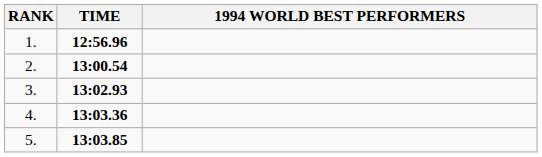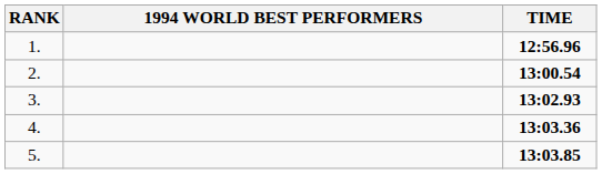 <table class=wikitable>
 <tr>
 <th>RANK</th>
+<th align="center" style="width: 25em">1994 WORLD BEST PERFORMERS</th>
 <th align="center" style="width: 5em">TIME</th>
-<th align="center" style="width: 25em">1994 WORLD BEST PERFORMERS</th>
 </tr>
 <tr>
 <td align="center">1.</td>
+<td></td>
 <td align="center"><strong>12:56.96</strong></td>
-<td></td>
 </tr>
 <tr>
 <td align="center">2.</td>
+<td></td>
 <td align="center"><strong>13:00.54</strong></td>
-<td></td>
 </tr>
 <tr>
 <td align="center">3.</td>
+<td></td>
 <td align="center"><strong>13:02.93</strong></td>
-<td></td>
 </tr>
 <tr>
 <td align="center">4.</td>
+<td></td>
 <td align="center"><strong>13:03.36</strong></td>
-<td></td>
 </tr>
 <tr>
 <td align="center">5.</td>
+<td></td>
 <td align="center"><strong>13:03.85</strong></td>
-<td></td>
 </tr>
 </table>
